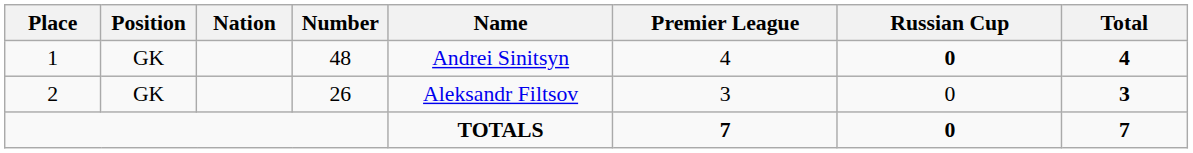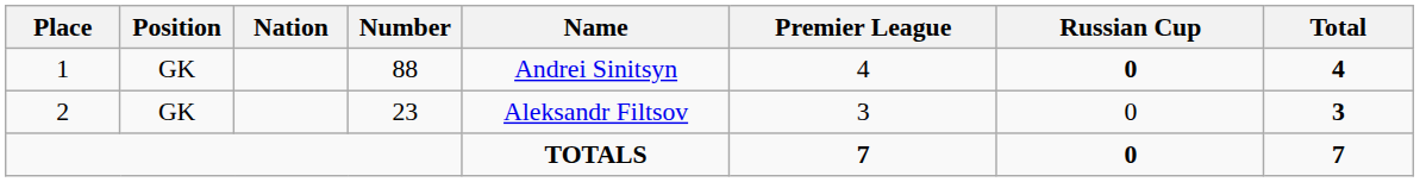 <table class="wikitable" style="font-size: 95%; text-align: center;">
 <tr>
 <th width=60>Place</th>
 <th width=60>Position</th>
 <th width=60>Nation</th>
 <th width=60>Number</th>
 <th width=150>Name</th>
 <th width=150>Premier League</th>
 <th width=150>Russian Cup</th>
 <th width=80><strong>Total</strong></th>
 </tr>
 <tr>
 <td>1</td>
 <td>GK</td>
 <td></td>
-<td>48</td>
+<td>88</td>
 <td><a href='#'>Andrei Sinitsyn</a></td>
 <td>4</td>
 <td><strong>0</strong></td>
 <td><strong>4</strong></td>
 </tr>
 <tr>
 <td>2</td>
 <td>GK</td>
 <td></td>
-<td>26</td>
+<td>23</td>
 <td><a href='#'>Aleksandr Filtsov</a></td>
 <td>3</td>
 <td>0</td>
 <td><strong>3</strong></td>
 </tr>
 <tr>
 <td colspan="4"></td>
 <td><strong>TOTALS</strong></td>
 <td><strong>7</strong></td>
 <td><strong>0</strong></td>
 <td><strong>7</strong></td>
 </tr>
 </table>
